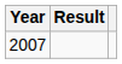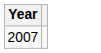 <table class="wikitable">
 <tr>
 <th>Year</th>
-<th>Result</th>
 <th></th>
 </tr>
 <tr>
 <td>2007</td>
 <td></td>
-<td></td>
 </tr>
 </table>
